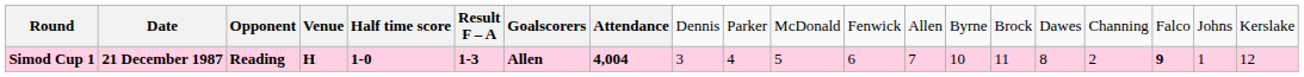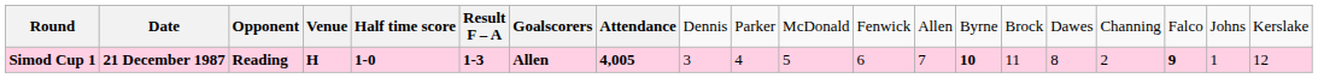 <table class="wikitable">
 <tr>
 <th><strong>Round</strong></th>
 <th><strong>Date</strong></th>
 <th><strong>Opponent</strong></th>
 <th><strong>Venue</strong></th>
 <th><strong>Half time score</strong></th>
 <th><strong>Result</strong><br><strong>F – A</strong></th>
 <th><strong>Goalscorers</strong></th>
 <th><strong>Attendance</strong></th>
 <td>Dennis</td>
 <td>Parker</td>
 <td>McDonald</td>
 <td>Fenwick</td>
 <td>Allen</td>
 <td>Byrne</td>
 <td>Brock</td>
 <td>Dawes</td>
 <td>Channing</td>
 <td>Falco</td>
 <td>Johns</td>
 <td>Kerslake</td>
 </tr>
 <tr style="background-color: #ffd0e3;">
 <td><strong>Simod Cup 1</strong></td>
 <td><strong>21 December 1987</strong></td>
 <td><strong>Reading</strong></td>
 <td><strong>H</strong></td>
 <td><strong>1-0</strong></td>
 <td><strong>1-3</strong></td>
 <td><strong>Allen</strong></td>
-<td><strong>4,004</strong></td>
+<td><strong>4,005</strong></td>
 <td>3</td>
 <td>4</td>
 <td>5</td>
 <td>6</td>
 <td>7</td>
-<td>10</td>
+<td><strong>10</strong></td>
 <td>11</td>
 <td>8</td>
 <td>2</td>
 <td><strong>9</strong></td>
 <td>1</td>
 <td>12</td>
 </tr>
 </table>
